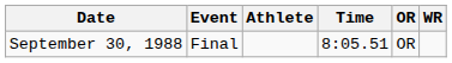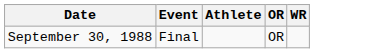 <table class=wikitable style=text-align:center>
 <tr>
 <th>Date</th>
 <th>Event</th>
 <th>Athlete</th>
-<th>Time</th>
 <th>OR</th>
 <th>WR</th>
 </tr>
 <tr>
 <td>September 30, 1988</td>
 <td>Final</td>
 <td align=left></td>
-<td>8:05.51</td>
 <td>OR</td>
 <td></td>
 </tr>
 </table>
